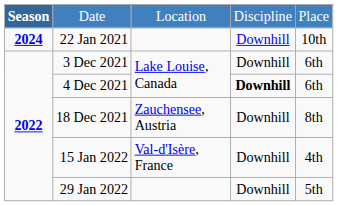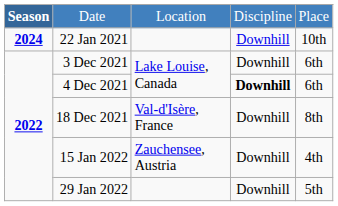 <table class="wikitable"  style="font-size:95%; text-align:center; border:gray solid 1px; width:40%;">
 <tr style="background:#369; color:white;">
 <td rowspan="2" colspan="1" width="5%"><strong>Season</strong></td>
 </tr>
 <tr style="background-color:#4180be; color:white;">
 <td>Date</td>
 <td>Location</td>
 <td>Discipline</td>
 <td>Place</td>
 </tr>
 <tr>
 <td><strong><a href='#'>2024</a></strong></td>
 <td align=right>22 Jan 2021</td>
 <td align=left></td>
 <td><a href='#'>Downhill</a></td>
 <td>10th</td>
 </tr>
 <tr>
 <td rowspan="5"><strong><a href='#'>2022</a></strong></td>
 <td align=right>3 Dec 2021</td>
 <td align=left rowspan="2"> <a href='#'>Lake Louise</a>, Canada</td>
 <td>Downhill</td>
 <td>6th</td>
 </tr>
 <tr>
 <td align=right>4 Dec 2021</td>
 <td><strong>Downhill</strong></td>
 <td>6th</td>
 </tr>
 <tr>
 <td align=right>18 Dec 2021</td>
-<td align=left> <a href='#'>Zauchensee</a>, Austria</td>
+<td align=left> <a href='#'>Val-d'Isère</a>, France</td>
 <td>Downhill</td>
 <td>8th</td>
 </tr>
 <tr>
 <td align=right>15 Jan 2022</td>
-<td align=left> <a href='#'>Val-d'Isère</a>, France</td>
+<td align=left> <a href='#'>Zauchensee</a>, Austria</td>
 <td>Downhill</td>
 <td>4th</td>
 </tr>
 <tr>
 <td align=right>29 Jan 2022</td>
 <td align=left></td>
 <td>Downhill</td>
 <td>5th</td>
 </tr>
 </table>
